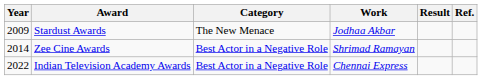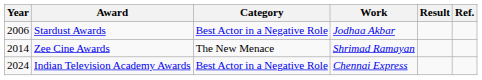 <table class="wikitable">
 <tr>
 <th>Year</th>
 <th>Award</th>
 <th>Category</th>
 <th>Work</th>
 <th>Result</th>
 <th>Ref.</th>
 </tr>
 <tr>
-<td>2009</td>
+<td>2006</td>
 <td><a href='#'>Stardust Awards</a></td>
-<td>The New Menace</td>
+<td><a href='#'>Best Actor in a Negative Role</a></td>
 <td><em><a href='#'>Jodhaa Akbar</a></em></td>
 <td></td>
 <td></td>
 </tr>
 <tr>
 <td>2014</td>
 <td><a href='#'>Zee Cine Awards</a></td>
-<td><a href='#'>Best Actor in a Negative Role</a></td>
+<td>The New Menace</td>
 <td><em><a href='#'>Shrimad Ramayan</a></em></td>
 <td></td>
 <td></td>
 </tr>
 <tr>
-<td>2022</td>
+<td>2024</td>
 <td><a href='#'>Indian Television Academy Awards</a></td>
 <td><a href='#'>Best Actor in a Negative Role</a></td>
 <td><em><a href='#'>Chennai Express</a></em></td>
 <td></td>
 <td></td>
 </tr>
 </table>
